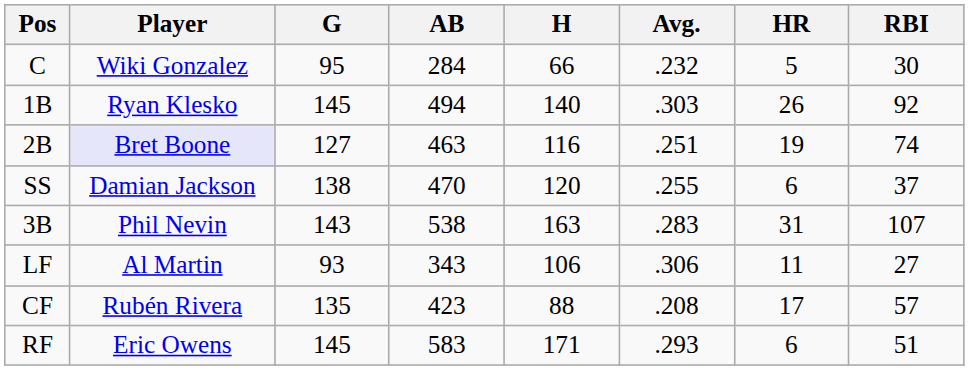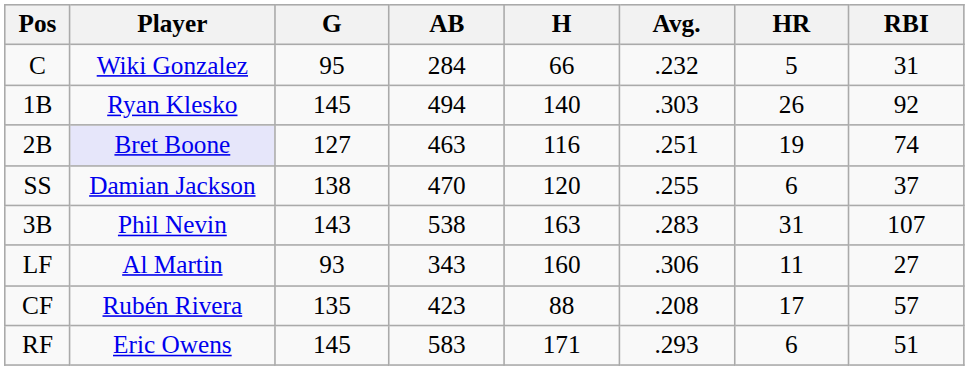 <table class="wikitable sortable">
 <tr>
 <th bgcolor="#DDDDFF" width="5%">Pos</th>
 <th bgcolor="#DDDDFF" width="16%">Player</th>
 <th bgcolor="#DDDDFF" width="9%">G</th>
 <th bgcolor="#DDDDFF" width="9%">AB</th>
 <th bgcolor="#DDDDFF" width="9%">H</th>
 <th bgcolor="#DDDDFF" width="9%">Avg.</th>
 <th bgcolor="#DDDDFF" width="9%">HR</th>
 <th bgcolor="#DDDDFF" width="9%">RBI</th>
 </tr>
 <tr align="center">
 <td>C</td>
 <td><a href='#'>Wiki Gonzalez</a></td>
 <td>95</td>
 <td>284</td>
 <td>66</td>
 <td>.232</td>
 <td>5</td>
-<td>30</td>
+<td>31</td>
 </tr>
 <tr align=center>
 <td>1B</td>
 <td><a href='#'>Ryan Klesko</a></td>
 <td>145</td>
 <td>494</td>
 <td>140</td>
 <td>.303</td>
 <td>26</td>
 <td>92</td>
 </tr>
 <tr align=center>
 <td>2B</td>
 <td style="background: lavender;"><a href='#'>Bret Boone</a></td>
 <td>127</td>
 <td>463</td>
 <td>116</td>
 <td>.251</td>
 <td>19</td>
 <td>74</td>
 </tr>
 <tr align=center>
 <td>SS</td>
 <td><a href='#'>Damian Jackson</a></td>
 <td>138</td>
 <td>470</td>
 <td>120</td>
 <td>.255</td>
 <td>6</td>
 <td>37</td>
 </tr>
 <tr align=center>
 <td>3B</td>
 <td><a href='#'>Phil Nevin</a></td>
 <td>143</td>
 <td>538</td>
 <td>163</td>
 <td>.283</td>
 <td>31</td>
 <td>107</td>
 </tr>
 <tr align=center>
 <td>LF</td>
 <td><a href='#'>Al Martin</a></td>
 <td>93</td>
 <td>343</td>
-<td>106</td>
+<td>160</td>
 <td>.306</td>
 <td>11</td>
 <td>27</td>
 </tr>
 <tr align=center>
 <td>CF</td>
 <td><a href='#'>Rubén Rivera</a></td>
 <td>135</td>
 <td>423</td>
 <td>88</td>
 <td>.208</td>
 <td>17</td>
 <td>57</td>
 </tr>
 <tr align=center>
 <td>RF</td>
 <td><a href='#'>Eric Owens</a></td>
 <td>145</td>
 <td>583</td>
 <td>171</td>
 <td>.293</td>
 <td>6</td>
 <td>51</td>
 </tr>
 </table>
